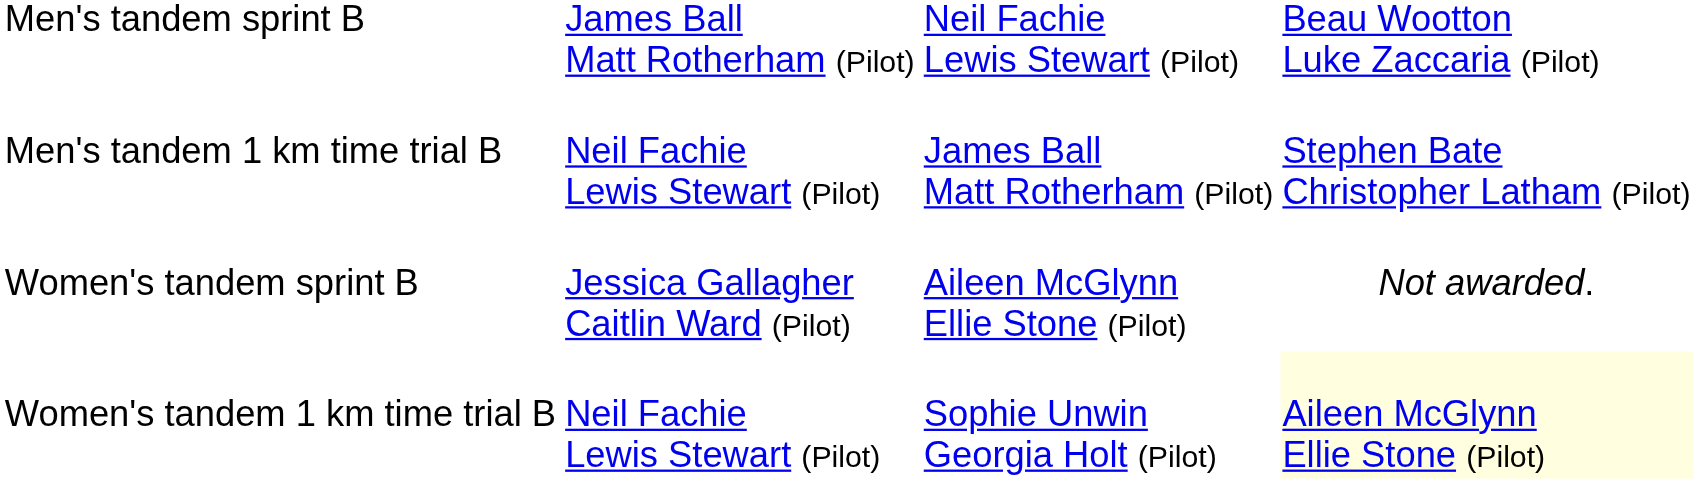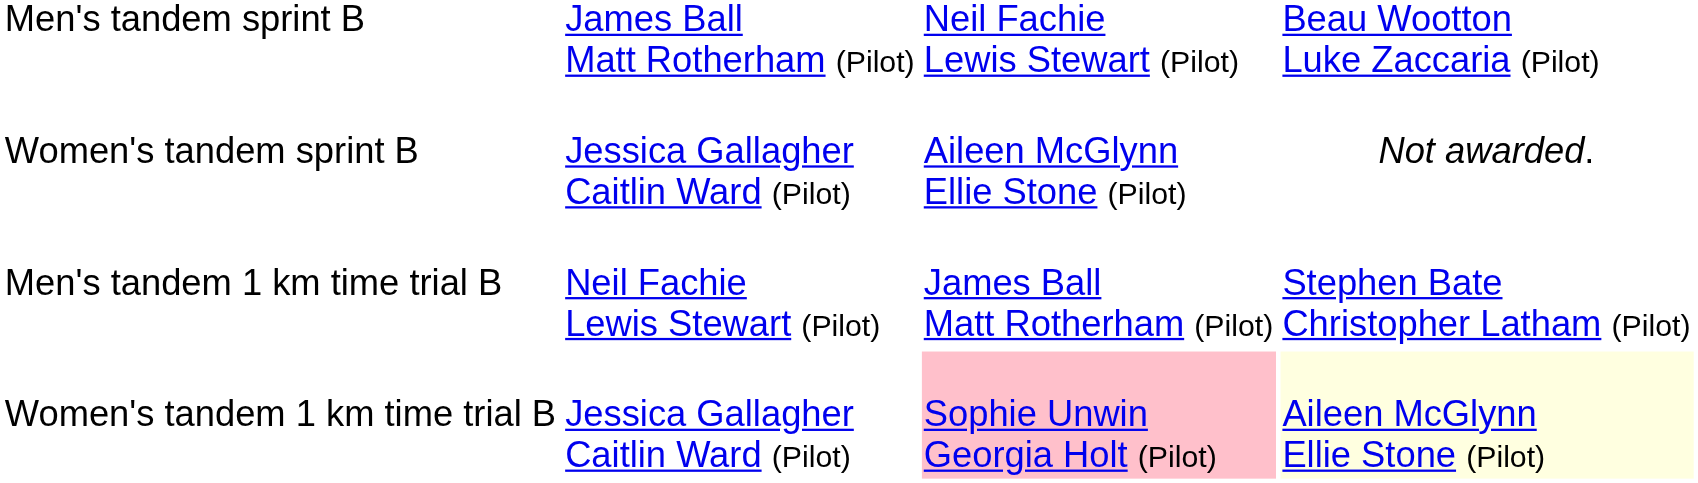 <table>
 <tr>
 <td>Men's tandem sprint B<br></td>
 <td><br><a href='#'>James Ball</a><br><a href='#'>Matt Rotherham</a> <small>(Pilot)</small></td>
 <td><br><a href='#'>Neil Fachie</a><br><a href='#'>Lewis Stewart</a> <small>(Pilot)</small></td>
 <td><br><a href='#'>Beau Wootton</a><br><a href='#'>Luke Zaccaria</a> <small>(Pilot)</small></td>
 </tr>
 <tr>
+<td>Women's tandem sprint B<br></td>
+<td><br><a href='#'>Jessica Gallagher</a><br><a href='#'>Caitlin Ward</a> <small>(Pilot)</small></td>
+<td><br><a href='#'>Aileen McGlynn</a><br><a href='#'>Ellie Stone</a> <small>(Pilot)</small></td>
+<td align=center><em>Not awarded</em>.</td>
+</tr>
+<tr>
 <td>Men's tandem 1 km time trial B<br></td>
 <td><br><a href='#'>Neil Fachie</a><br><a href='#'>Lewis Stewart</a> <small>(Pilot)</small></td>
 <td><br><a href='#'>James Ball</a><br><a href='#'>Matt Rotherham</a> <small>(Pilot)</small></td>
 <td><br><a href='#'>Stephen Bate</a><br><a href='#'>Christopher Latham</a> <small>(Pilot)</small></td>
 </tr>
 <tr>
-<td>Women's tandem sprint B<br></td>
+<td>Women's tandem 1 km time trial B<br></td>
 <td><br><a href='#'>Jessica Gallagher</a><br><a href='#'>Caitlin Ward</a> <small>(Pilot)</small></td>
-<td><br><a href='#'>Aileen McGlynn</a><br><a href='#'>Ellie Stone</a> <small>(Pilot)</small></td>
-<td align=center><em>Not awarded</em>.</td>
-</tr>
-<tr>
-<td>Women's tandem 1 km time trial B<br></td>
-<td><br><a href='#'>Neil Fachie</a><br><a href='#'>Lewis Stewart</a> <small>(Pilot)</small></td>
-<td><br><a href='#'>Sophie Unwin</a><br><a href='#'>Georgia Holt</a> <small>(Pilot)</small></td>
+<td style="background: pink;"><br><a href='#'>Sophie Unwin</a><br><a href='#'>Georgia Holt</a> <small>(Pilot)</small></td>
 <td style="background: lightyellow;"><br><a href='#'>Aileen McGlynn</a><br><a href='#'>Ellie Stone</a> <small>(Pilot)</small></td>
 </tr>
 </table>
